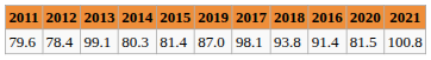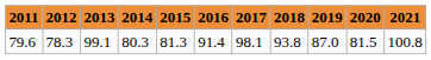 <table class="wikitable" border="1">
 <tr align="center" style="background:#ef8e39;">
 <td><strong>2011</strong></td>
 <td><strong>2012</strong></td>
 <td><strong>2013</strong></td>
 <td><strong>2014</strong></td>
 <td><strong>2015</strong></td>
-<td><strong>2019</strong></td>
+<td><strong>2016</strong></td>
 <td><strong>2017</strong></td>
 <td><strong>2018</strong></td>
-<td><strong>2016</strong></td>
+<td><strong>2019</strong></td>
 <td><strong>2020</strong></td>
 <td><strong>2021</strong></td>
 </tr>
 <tr>
 <td>79.6</td>
-<td>78.4</td>
+<td>78.3</td>
 <td>99.1</td>
 <td>80.3</td>
-<td>81.4</td>
-<td>87.0</td>
+<td>81.3</td>
+<td>91.4</td>
 <td>98.1</td>
 <td>93.8</td>
-<td>91.4</td>
+<td>87.0</td>
 <td>81.5</td>
 <td>100.8</td>
 </tr>
 </table>
